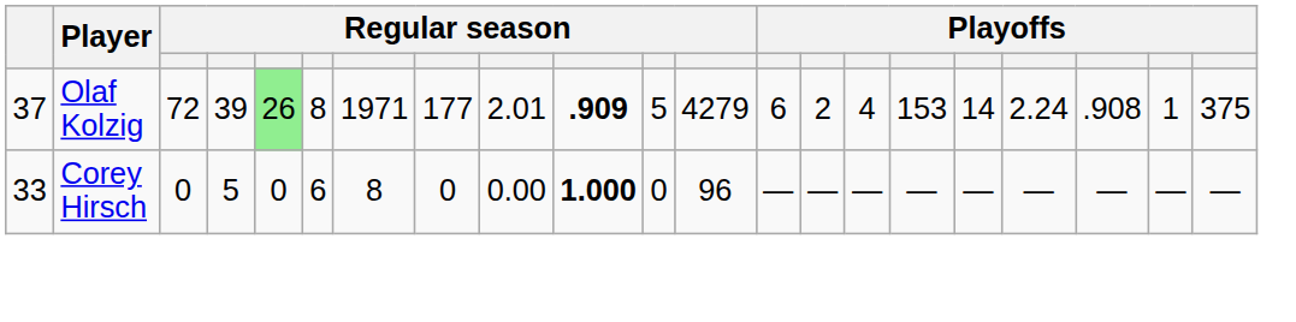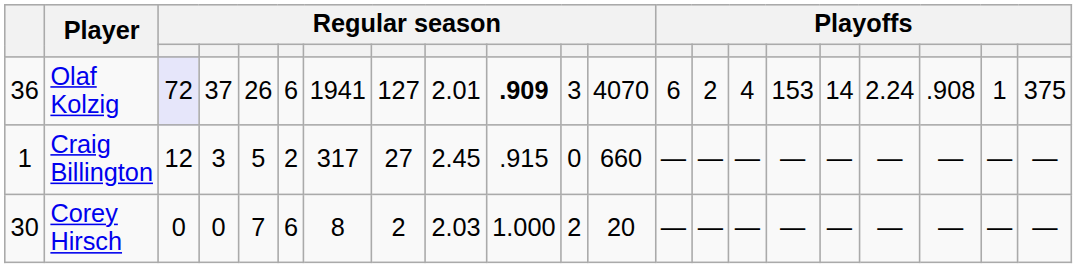 <table class="wikitable plainrowheaders" style="text-align:center;">
 <tr>
 <th scope="col" rowspan="2"></th>
 <th scope="col" rowspan="2">Player</th>
 <th scope=colgroup colspan=10>Regular season</th>
 <th scope=colgroup colspan=9>Playoffs</th>
 </tr>
 <tr>
 <th scope="col"></th>
 <th scope="col"></th>
 <th scope="col"></th>
 <th scope="col"></th>
 <th scope="col"></th>
 <th scope="col"></th>
 <th scope="col"></th>
 <th scope="col"></th>
 <th scope="col"></th>
 <th scope="col"></th>
 <th scope="col"></th>
 <th scope="col"></th>
 <th scope="col"></th>
 <th scope="col"></th>
 <th scope="col"></th>
 <th scope="col"></th>
 <th scope="col"></th>
 <th scope="col"></th>
 <th scope="col"></th>
 </tr>
 <tr>
-<td scope="row">37</td>
+<td scope="row">36</td>
 <td align="left"><a href='#'>Olaf Kolzig</a></td>
-<td>72</td>
-<td>39</td>
-<td style="background: lightgreen;">26</td>
-<td>8</td>
-<td>1971</td>
-<td>177</td>
+<td style="background: lavender;">72</td>
+<td>37</td>
+<td>26</td>
+<td>6</td>
+<td>1941</td>
+<td>127</td>
 <td>2.01</td>
 <td><strong>.909</strong></td>
-<td>5</td>
-<td>4279</td>
+<td>3</td>
+<td>4070</td>
 <td>6</td>
 <td>2</td>
 <td>4</td>
 <td>153</td>
 <td>14</td>
 <td>2.24</td>
 <td>.908</td>
 <td>1</td>
 <td>375</td>
 </tr>
 <tr>
-<td scope="row">33</td>
+<td scope="row">1</td>
+<td align="left"><a href='#'>Craig Billington</a></td>
+<td>12</td>
+<td>3</td>
+<td>5</td>
+<td>2</td>
+<td>317</td>
+<td>27</td>
+<td>2.45</td>
+<td>.915</td>
+<td>0</td>
+<td>660</td>
+<td>—</td>
+<td>—</td>
+<td>—</td>
+<td>—</td>
+<td>—</td>
+<td>—</td>
+<td>—</td>
+<td>—</td>
+<td>—</td>
+</tr>
+<tr>
+<td scope="row">30</td>
 <td align="left"><a href='#'>Corey Hirsch</a></td>
 <td>0</td>
-<td>5</td>
 <td>0</td>
+<td>7</td>
 <td>6</td>
 <td>8</td>
-<td>0</td>
-<td>0.00</td>
-<td><strong>1.000</strong></td>
-<td>0</td>
-<td>96</td>
+<td>2</td>
+<td>2.03</td>
+<td>1.000</td>
+<td>2</td>
+<td>20</td>
 <td>—</td>
 <td>—</td>
 <td>—</td>
 <td>—</td>
 <td>—</td>
 <td>—</td>
 <td>—</td>
 <td>—</td>
 <td>—</td>
 </tr>
 </table>
